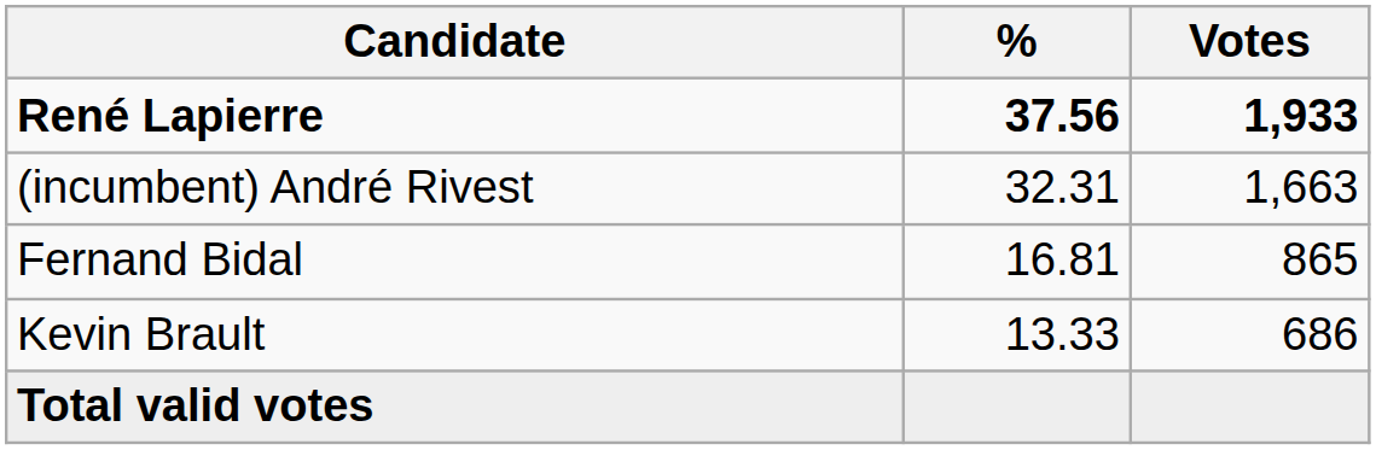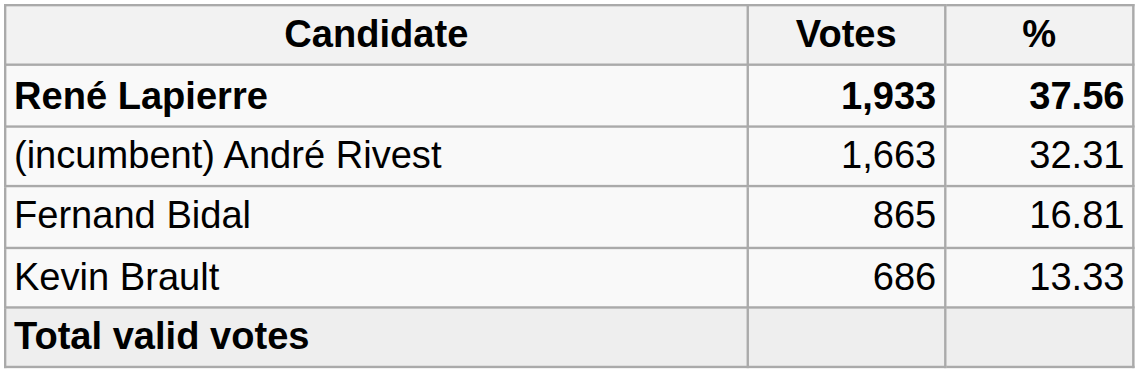 <table style="width:475px;" class="wikitable">
 <tr>
 <th align="center">Candidate</th>
+<th align="center">Votes</th>
 <th align="center">%</th>
-<th align="center">Votes</th>
 </tr>
 <tr>
 <td align="left"><strong>René Lapierre</strong></td>
+<td align="right"><strong>1,933</strong></td>
 <td align="right"><strong>37.56</strong></td>
-<td align="right"><strong>1,933</strong></td>
 </tr>
 <tr>
 <td align="left">(incumbent) André Rivest</td>
+<td align="right">1,663</td>
 <td align="right">32.31</td>
-<td align="right">1,663</td>
 </tr>
 <tr>
 <td align="left">Fernand Bidal</td>
+<td align="right">865</td>
 <td align="right">16.81</td>
-<td align="right">865</td>
 </tr>
 <tr>
 <td align="left">Kevin Brault</td>
+<td align="right">686</td>
 <td align="right">13.33</td>
-<td align="right">686</td>
 </tr>
 <tr bgcolor="#EEEEEE">
 <td align="left"><strong>Total valid votes</strong></td>
 <td align="right"></td>
 <td align="right"></td>
 </tr>
 </table>
